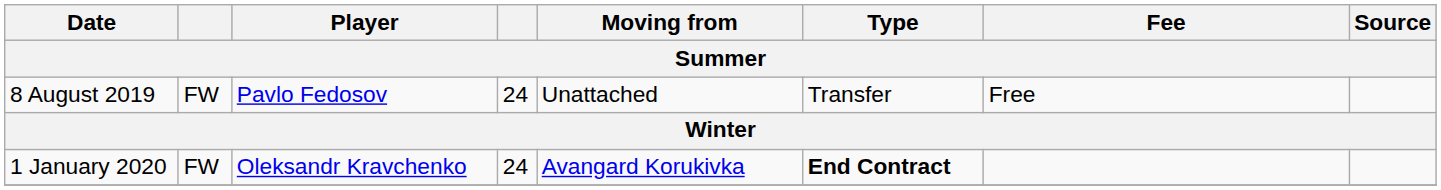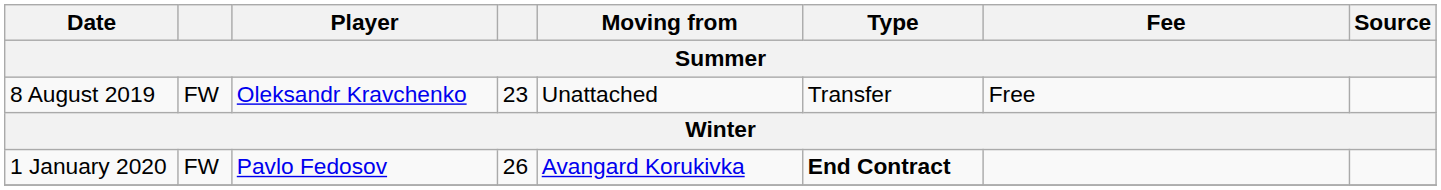 <table class="wikitable sortable">
 <tr>
 <th style="width:115px;">Date</th>
 <th style="width:30px;"></th>
 <th style="width:180px;">Player</th>
 <th style="width:20px;"></th>
 <th style="width:180px;">Moving from</th>
 <th style="width:120px;" class="unsortable">Type</th>
 <th style="width:250px;" class="unsortable">Fee</th>
 <th style="width:20px;">Source</th>
 </tr>
 <tr>
 <th colspan="8">Summer</th>
 </tr>
 <tr>
 <td>8 August 2019</td>
 <td>FW</td>
-<td>  <a href='#'>Pavlo Fedosov</a></td>
-<td>24</td>
+<td> <a href='#'>Oleksandr Kravchenko</a></td>
+<td>23</td>
 <td>Unattached</td>
 <td>Transfer</td>
 <td>Free</td>
 <td></td>
 </tr>
 <tr>
 <th colspan="8">Winter</th>
 </tr>
 <tr>
 <td>1 January 2020</td>
 <td>FW</td>
-<td> <a href='#'>Oleksandr Kravchenko</a></td>
-<td>24</td>
+<td>  <a href='#'>Pavlo Fedosov</a></td>
+<td>26</td>
 <td>  <a href='#'>Avangard Korukivka</a></td>
 <td><strong>End Contract</strong></td>
 <td></td>
 <td></td>
 </tr>
 <tr>
 </tr>
 </table>
